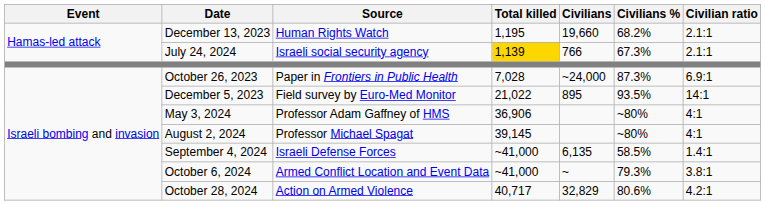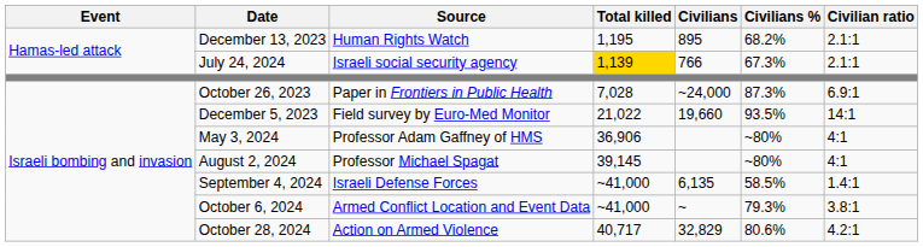 <table class="wikitable">
 <tr>
 <th>Event</th>
 <th>Date</th>
 <th>Source</th>
 <th>Total killed</th>
 <th>Civilians</th>
 <th>Civilians %</th>
 <th>Civilian ratio</th>
 </tr>
 <tr>
 <td rowspan="2"><a href='#'>Hamas-led attack</a></td>
 <td>December 13, 2023</td>
 <td><a href='#'>Human Rights Watch</a></td>
 <td>1,195</td>
-<td>19,660</td>
+<td>895</td>
 <td>68.2%</td>
 <td>2.1:1</td>
 </tr>
 <tr>
 <td>July 24, 2024</td>
 <td><a href='#'>Israeli social security agency</a></td>
 <td style="background: gold;">1,139</td>
 <td>766</td>
 <td>67.3%</td>
 <td>2.1:1</td>
 </tr>
 <tr>
 <td colspan="7" style="background-color: gray;"></td>
 </tr>
 <tr>
 <td rowspan="7"><a href='#'>Israeli bombing</a> and <a href='#'>invasion</a></td>
 <td>October 26, 2023</td>
 <td>Paper in <em><a href='#'>Frontiers in Public Health</a></em></td>
 <td>7,028</td>
 <td>~24,000</td>
 <td>87.3%</td>
 <td>6.9:1</td>
 </tr>
 <tr>
 <td>December 5, 2023</td>
 <td>Field survey by <a href='#'>Euro-Med Monitor</a></td>
 <td>21,022</td>
-<td>895</td>
+<td>19,660</td>
 <td>93.5%</td>
 <td>14:1</td>
 </tr>
 <tr>
 <td>May 3, 2024</td>
 <td>Professor Adam Gaffney of <a href='#'>HMS</a></td>
 <td>36,906</td>
 <td></td>
 <td>~80%</td>
 <td>4:1</td>
 </tr>
 <tr>
 <td>August 2, 2024</td>
 <td>Professor <a href='#'>Michael Spagat</a></td>
 <td>39,145</td>
 <td></td>
 <td>~80%</td>
 <td>4:1</td>
 </tr>
 <tr>
 <td>September 4, 2024</td>
 <td><a href='#'>Israeli Defense Forces</a></td>
 <td>~41,000</td>
 <td>6,135</td>
 <td>58.5%</td>
 <td>1.4:1</td>
 </tr>
 <tr>
 <td>October 6, 2024</td>
 <td><a href='#'>Armed Conflict Location and Event Data</a></td>
 <td>~41,000</td>
 <td>~</td>
 <td>79.3%</td>
 <td>3.8:1</td>
 </tr>
 <tr>
 <td>October 28, 2024</td>
 <td><a href='#'>Action on Armed Violence</a></td>
 <td>40,717</td>
 <td>32,829</td>
 <td>80.6%</td>
 <td>4.2:1</td>
 </tr>
 </table>
